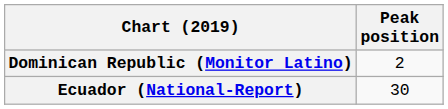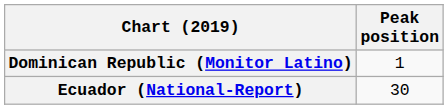 <table class="wikitable sortable plainrowheaders">
 <tr>
 <th>Chart (2019)</th>
 <th>Peak<br>position</th>
 </tr>
 <tr>
 <th scope="row">Dominican Republic (<a href='#'>Monitor Latino</a>)</th>
-<td style="text-align:center">2</td>
+<td style="text-align:center">1</td>
 </tr>
 <tr>
 <th scope="row">Ecuador (<a href='#'>National-Report</a>)</th>
 <td style="text-align:center">30</td>
 </tr>
 </table>
